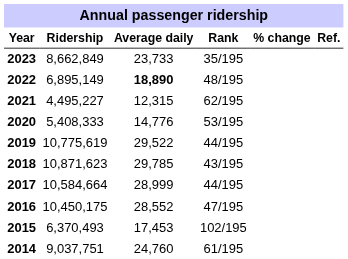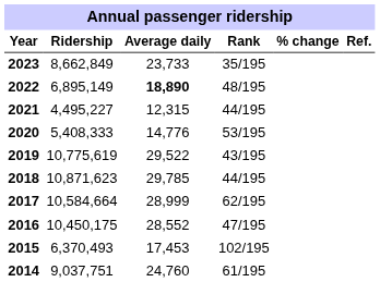 <table class="toccolours" cellpadding="4" cellspacing="0" style="text-align:right;">
 <tr>
 <th colspan="6"  style="background-color:#ccf; background-color:#ccf; font-size:110%; text-align:center;">Annual passenger ridership</th>
 </tr>
 <tr style="font-size:95%; text-align:center">
 <th style="border-bottom:1px solid black">Year</th>
 <th style="border-bottom:1px solid black">Ridership</th>
 <th style="border-bottom:1px solid black">Average daily</th>
 <th style="border-bottom:1px solid black">Rank</th>
 <th style="border-bottom:1px solid black">% change</th>
 <th style="border-bottom:1px solid black">Ref.</th>
 </tr>
 <tr style="text-align:center;">
 <td><strong>2023</strong></td>
 <td>8,662,849</td>
 <td>23,733</td>
 <td>35/195</td>
 <td></td>
 <td></td>
 </tr>
 <tr style="text-align:center;">
 <td><strong>2022</strong></td>
 <td>6,895,149</td>
 <td><strong>18,890</strong></td>
 <td>48/195</td>
 <td></td>
 <td></td>
 </tr>
 <tr style="text-align:center;">
 <td><strong>2021</strong></td>
 <td>4,495,227</td>
 <td>12,315</td>
-<td>62/195</td>
+<td>44/195</td>
 <td></td>
 <td></td>
 </tr>
 <tr style="text-align:center;">
 <td><strong>2020</strong></td>
 <td>5,408,333</td>
 <td>14,776</td>
 <td>53/195</td>
 <td></td>
 <td></td>
 </tr>
 <tr style="text-align:center;">
 <td><strong>2019</strong></td>
 <td>10,775,619</td>
 <td>29,522</td>
-<td>44/195</td>
+<td>43/195</td>
 <td></td>
 <td></td>
 </tr>
 <tr style="text-align:center;">
 <td><strong>2018</strong></td>
 <td>10,871,623</td>
 <td>29,785</td>
-<td>43/195</td>
+<td>44/195</td>
 <td></td>
 <td></td>
 </tr>
 <tr style="text-align:center;">
 <td><strong>2017</strong></td>
 <td>10,584,664</td>
 <td>28,999</td>
-<td>44/195</td>
+<td>62/195</td>
 <td></td>
 <td></td>
 </tr>
 <tr style="text-align:center;">
 <td><strong>2016</strong></td>
 <td>10,450,175</td>
 <td>28,552</td>
 <td>47/195</td>
 <td></td>
 <td></td>
 </tr>
 <tr style="text-align:center;">
 <td><strong>2015</strong></td>
 <td>6,370,493</td>
 <td>17,453</td>
 <td>102/195</td>
 <td></td>
 <td></td>
 </tr>
 <tr style="text-align:center;">
 <td><strong>2014</strong></td>
 <td>9,037,751</td>
 <td>24,760</td>
 <td>61/195</td>
 <td></td>
 <td></td>
 </tr>
 </table>
